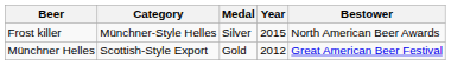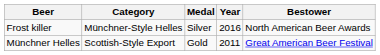 <table class="wikitable">
 <tr>
 <th>Beer</th>
 <th>Category</th>
 <th>Medal</th>
 <th>Year</th>
 <th>Bestower</th>
 </tr>
 <tr>
 <td>Frost killer</td>
 <td>Münchner-Style Helles</td>
 <td>Silver</td>
-<td>2015</td>
+<td>2016</td>
 <td>North American Beer Awards</td>
 </tr>
 <tr>
 <td>Münchner Helles</td>
 <td>Scottish-Style Export</td>
 <td>Gold</td>
-<td>2012</td>
+<td>2011</td>
 <td><a href='#'>Great American Beer Festival</a></td>
 </tr>
 </table>
